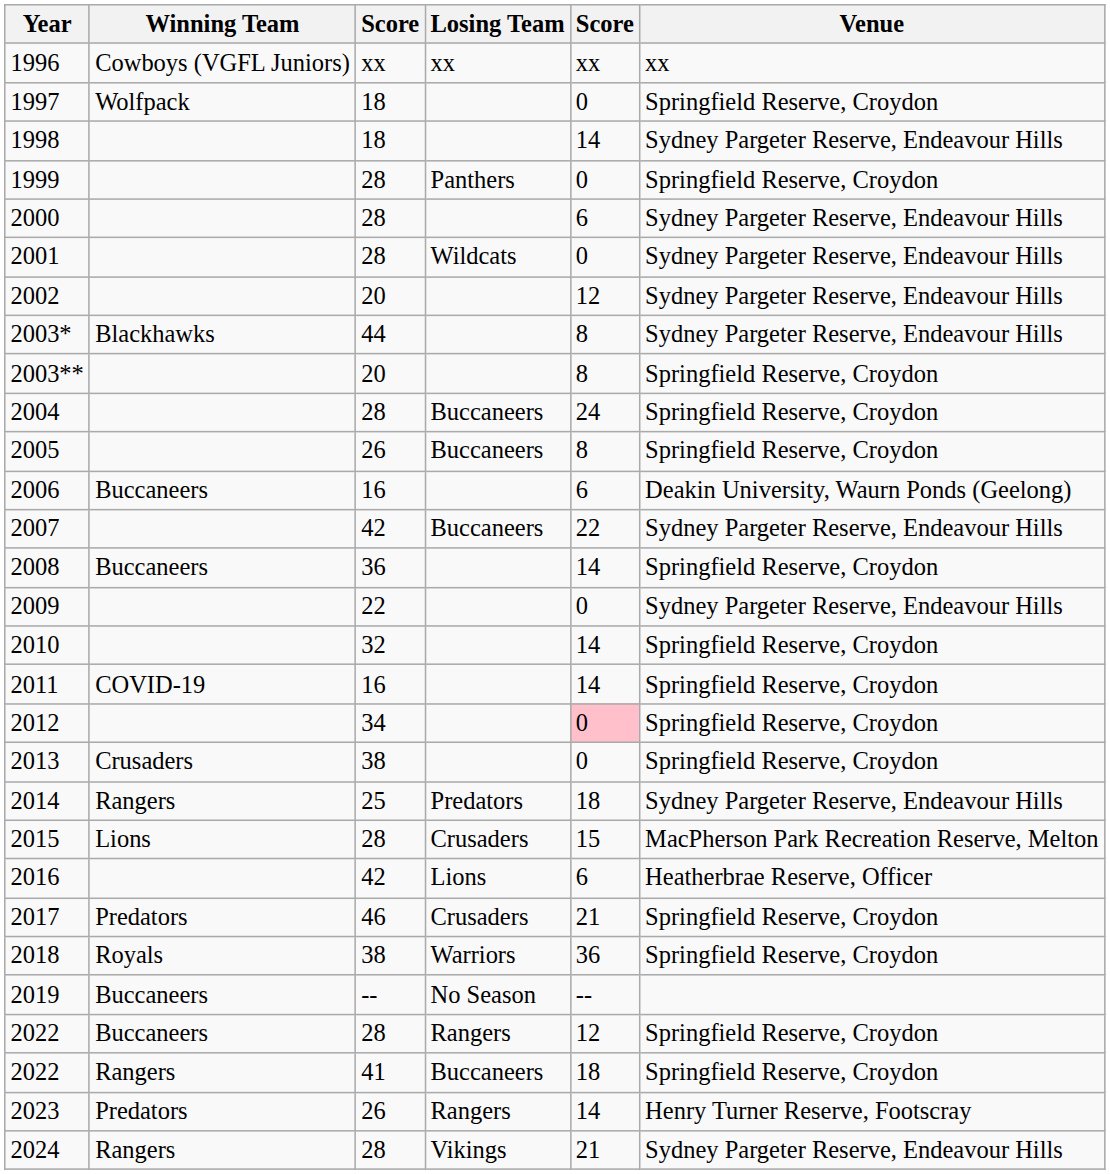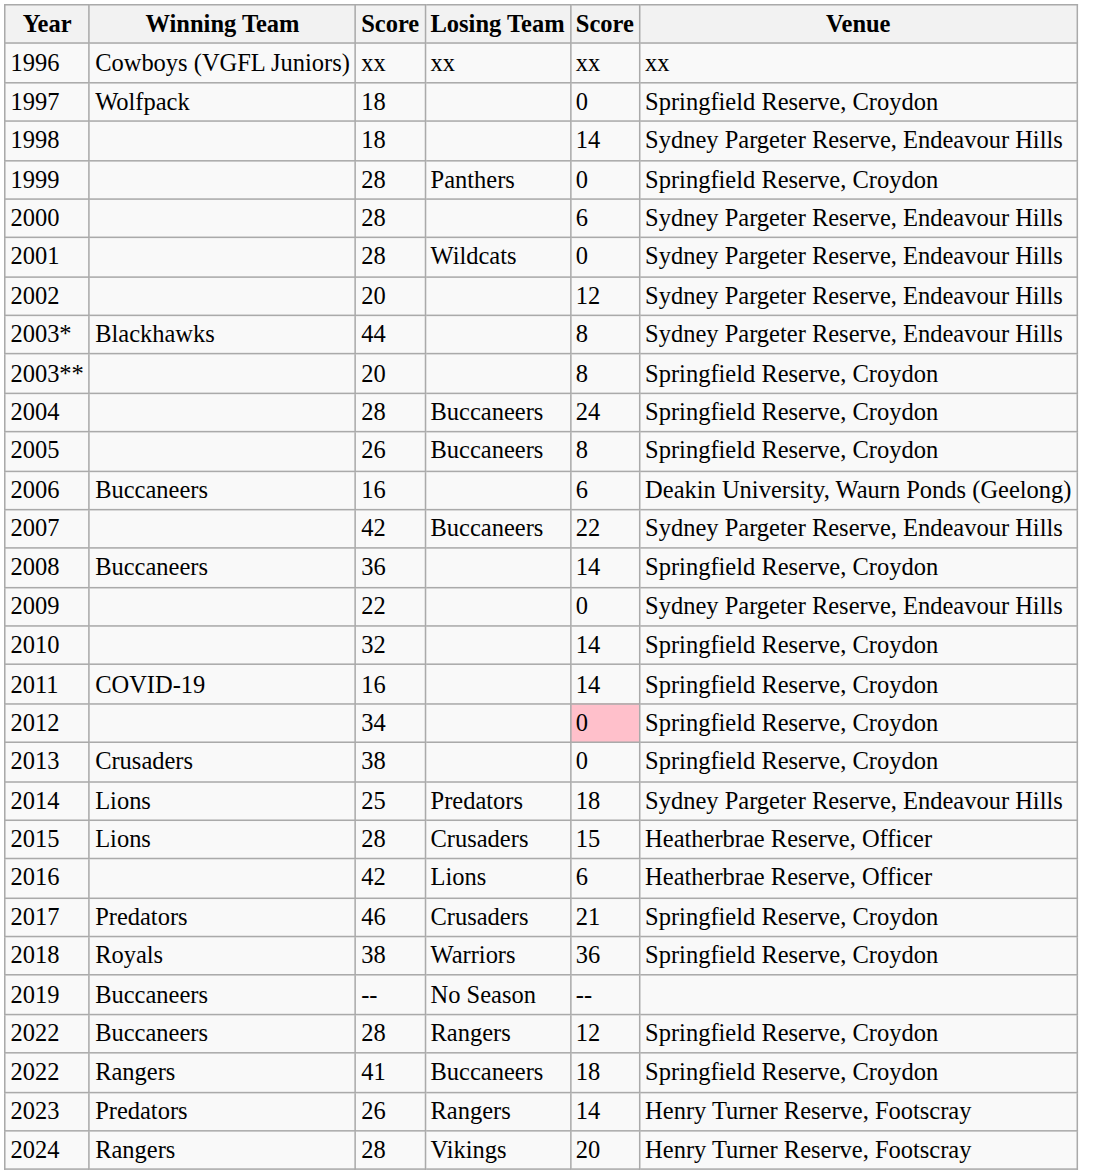 <table class="wikitable">
 <tr>
 <th>Year</th>
 <th>Winning Team</th>
 <th>Score</th>
 <th>Losing Team</th>
 <th>Score</th>
 <th>Venue</th>
 </tr>
 <tr>
 <td>1996</td>
 <td>Cowboys (VGFL Juniors)</td>
 <td>xx</td>
 <td>xx</td>
 <td>xx</td>
 <td>xx</td>
 </tr>
 <tr>
 <td>1997</td>
 <td>Wolfpack</td>
 <td>18</td>
 <td></td>
 <td>0</td>
 <td>Springfield Reserve, Croydon</td>
 </tr>
 <tr>
 <td>1998</td>
 <td></td>
 <td>18</td>
 <td></td>
 <td>14</td>
 <td>Sydney Pargeter Reserve, Endeavour Hills</td>
 </tr>
 <tr>
 <td>1999</td>
 <td></td>
 <td>28</td>
 <td>Panthers</td>
 <td>0</td>
 <td>Springfield Reserve, Croydon</td>
 </tr>
 <tr>
 <td>2000</td>
 <td></td>
 <td>28</td>
 <td></td>
 <td>6</td>
 <td>Sydney Pargeter Reserve, Endeavour Hills</td>
 </tr>
 <tr>
 <td>2001</td>
 <td></td>
 <td>28</td>
 <td>Wildcats</td>
 <td>0</td>
 <td>Sydney Pargeter Reserve, Endeavour Hills</td>
 </tr>
 <tr>
 <td>2002</td>
 <td></td>
 <td>20</td>
 <td></td>
 <td>12</td>
 <td>Sydney Pargeter Reserve, Endeavour Hills</td>
 </tr>
 <tr>
 <td>2003*</td>
 <td>Blackhawks</td>
 <td>44</td>
 <td></td>
 <td>8</td>
 <td>Sydney Pargeter Reserve, Endeavour Hills</td>
 </tr>
 <tr>
 <td>2003**</td>
 <td></td>
 <td>20</td>
 <td></td>
 <td>8</td>
 <td>Springfield Reserve, Croydon</td>
 </tr>
 <tr>
 <td>2004</td>
 <td></td>
 <td>28</td>
 <td>Buccaneers</td>
 <td>24</td>
 <td>Springfield Reserve, Croydon</td>
 </tr>
 <tr>
 <td>2005</td>
 <td></td>
 <td>26</td>
 <td>Buccaneers</td>
 <td>8</td>
 <td>Springfield Reserve, Croydon</td>
 </tr>
 <tr>
 <td>2006</td>
 <td>Buccaneers</td>
 <td>16</td>
 <td></td>
 <td>6</td>
 <td>Deakin University, Waurn Ponds (Geelong)</td>
 </tr>
 <tr>
 <td>2007</td>
 <td></td>
 <td>42</td>
 <td>Buccaneers</td>
 <td>22</td>
 <td>Sydney Pargeter Reserve, Endeavour Hills</td>
 </tr>
 <tr>
 <td>2008</td>
 <td>Buccaneers</td>
 <td>36</td>
 <td></td>
 <td>14</td>
 <td>Springfield Reserve, Croydon</td>
 </tr>
 <tr>
 <td>2009</td>
 <td></td>
 <td>22</td>
 <td></td>
 <td>0</td>
 <td>Sydney Pargeter Reserve, Endeavour Hills</td>
 </tr>
 <tr>
 <td>2010</td>
 <td></td>
 <td>32</td>
 <td></td>
 <td>14</td>
 <td>Springfield Reserve, Croydon</td>
 </tr>
 <tr>
 <td>2011</td>
 <td>COVID-19</td>
 <td>16</td>
 <td></td>
 <td>14</td>
 <td>Springfield Reserve, Croydon</td>
 </tr>
 <tr>
 <td>2012</td>
 <td></td>
 <td>34</td>
 <td></td>
 <td style="background: pink;">0</td>
 <td>Springfield Reserve, Croydon</td>
 </tr>
 <tr>
 <td>2013</td>
 <td>Crusaders</td>
 <td>38</td>
 <td></td>
 <td>0</td>
 <td>Springfield Reserve, Croydon</td>
 </tr>
 <tr>
 <td>2014</td>
-<td>Rangers</td>
+<td>Lions</td>
 <td>25</td>
 <td>Predators</td>
 <td>18</td>
 <td>Sydney Pargeter Reserve, Endeavour Hills</td>
 </tr>
 <tr>
 <td>2015</td>
 <td>Lions</td>
 <td>28</td>
 <td>Crusaders</td>
 <td>15</td>
-<td>MacPherson Park Recreation Reserve, Melton</td>
+<td>Heatherbrae Reserve, Officer</td>
 </tr>
 <tr>
 <td>2016</td>
 <td></td>
 <td>42</td>
 <td>Lions</td>
 <td>6</td>
 <td>Heatherbrae Reserve, Officer</td>
 </tr>
 <tr>
 <td>2017</td>
 <td>Predators</td>
 <td>46</td>
 <td>Crusaders</td>
 <td>21</td>
 <td>Springfield Reserve, Croydon</td>
 </tr>
 <tr>
 <td>2018</td>
 <td>Royals</td>
 <td>38</td>
 <td>Warriors</td>
 <td>36</td>
 <td>Springfield Reserve, Croydon</td>
 </tr>
 <tr>
 <td>2019</td>
 <td>Buccaneers</td>
 <td>--</td>
 <td>No Season</td>
 <td>--</td>
 <td></td>
 </tr>
 <tr>
 <td>2022</td>
 <td>Buccaneers</td>
 <td>28</td>
 <td>Rangers</td>
 <td>12</td>
 <td>Springfield Reserve, Croydon</td>
 </tr>
 <tr>
 <td>2022</td>
 <td>Rangers</td>
 <td>41</td>
 <td>Buccaneers</td>
 <td>18</td>
 <td>Springfield Reserve, Croydon</td>
 </tr>
 <tr>
 <td>2023</td>
 <td>Predators</td>
 <td>26</td>
 <td>Rangers</td>
 <td>14</td>
 <td>Henry Turner Reserve, Footscray</td>
 </tr>
 <tr>
 <td>2024</td>
 <td>Rangers</td>
 <td>28</td>
 <td>Vikings</td>
-<td>21</td>
-<td>Sydney Pargeter Reserve, Endeavour Hills</td>
+<td>20</td>
+<td>Henry Turner Reserve, Footscray</td>
 </tr>
 </table>
